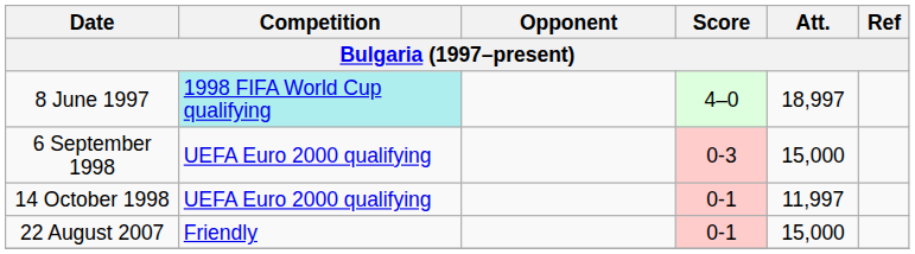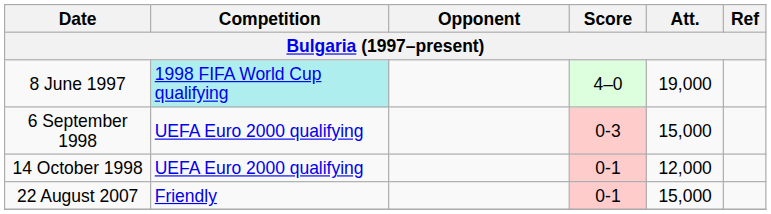 <table class="wikitable" style="font-size:95%; text-align: center;">
 <tr>
 <th width="120">Date</th>
 <th width="200">Competition</th>
 <th width="150">Opponent</th>
 <th width="60">Score</th>
 <th width="60">Att.</th>
 <th width="30">Ref</th>
 </tr>
 <tr>
 <th colspan="7"><a href='#'>Bulgaria</a> (1997–present)</th>
 </tr>
 <tr>
 <td>8 June 1997</td>
 <td align="left" style="background: paleturquoise;"><a href='#'>1998 FIFA World Cup qualifying</a></td>
 <td align="left"></td>
 <td bgcolor="#ddffdd">4–0</td>
-<td>18,997</td>
+<td>19,000</td>
 <td></td>
 </tr>
 <tr>
 <td>6 September 1998</td>
 <td align="left"><a href='#'>UEFA Euro 2000 qualifying</a></td>
 <td align="left"></td>
 <td bgcolor="#ffcccc">0-3</td>
 <td>15,000</td>
 <td></td>
 </tr>
 <tr>
 <td>14 October 1998</td>
 <td align="left"><a href='#'>UEFA Euro 2000 qualifying</a></td>
 <td align="left"></td>
 <td bgcolor="#ffcccc">0-1</td>
-<td>11,997</td>
+<td>12,000</td>
 <td></td>
 </tr>
 <tr>
 <td>22 August 2007</td>
 <td align="left"><a href='#'>Friendly</a></td>
 <td align="left"></td>
 <td bgcolor="#ffcccc">0-1</td>
 <td>15,000</td>
 <td></td>
 </tr>
 <tr>
 </tr>
 </table>
